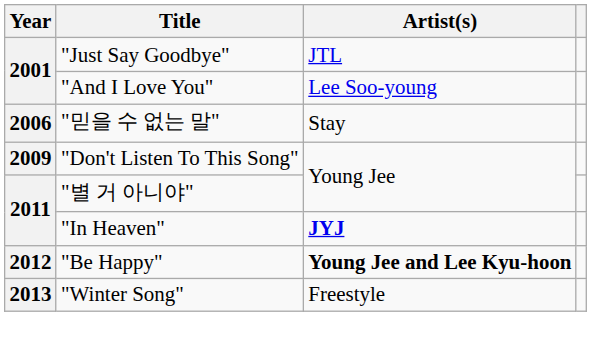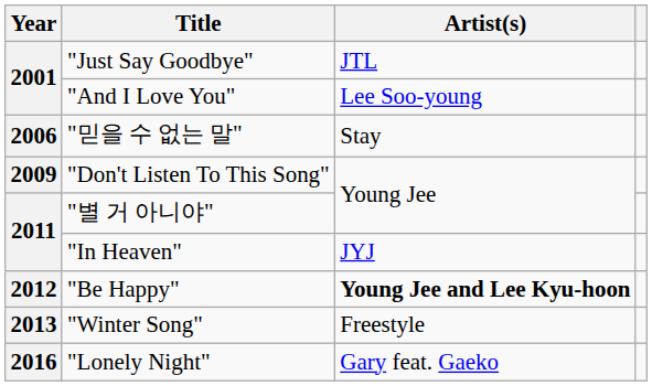 <table class="wikitable plainrowheaders sortable">
 <tr>
 <th scope="col">Year</th>
 <th scope="col">Title</th>
 <th scope="col">Artist(s)</th>
 <th scope="col" class="unsortable"></th>
 </tr>
 <tr>
 <th scope="row" rowspan="2">2001</th>
 <td>"Just Say Goodbye"</td>
 <td><a href='#'>JTL</a></td>
 <td style="text-align:center"></td>
 </tr>
 <tr>
 <td>"And I Love You"</td>
 <td><a href='#'>Lee Soo-young</a></td>
 <td style="text-align:center"></td>
 </tr>
 <tr>
 <th scope="row">2006</th>
 <td>"믿을 수 없는 말"</td>
 <td>Stay</td>
 <td style="text-align:center"></td>
 </tr>
 <tr>
 <th scope="row">2009</th>
 <td>"Don't Listen To This Song"</td>
 <td rowspan="2">Young Jee</td>
 <td style="text-align:center"></td>
 </tr>
 <tr>
 <th scope="row" rowspan="2">2011</th>
 <td>"별 거 아니야"</td>
 <td style="text-align:center"></td>
 </tr>
 <tr>
 <td>"In Heaven"</td>
-<td><strong><a href='#'>JYJ</a></strong></td>
+<td><a href='#'>JYJ</a></td>
 <td style="text-align:center"></td>
 </tr>
 <tr>
 <th scope="row">2012</th>
 <td>"Be Happy"</td>
 <td><strong>Young Jee and Lee Kyu-hoon</strong></td>
 <td style="text-align:center"></td>
 </tr>
 <tr>
 <th scope="row">2013</th>
 <td>"Winter Song"</td>
 <td>Freestyle</td>
 <td style="text-align:center"></td>
 </tr>
+<tr>
+<th scope="row">2016</th>
+<td>"Lonely Night"</td>
+<td><a href='#'>Gary</a> feat. <a href='#'>Gaeko</a></td>
+<td style="text-align:center"></td>
+</tr>
 </table>
